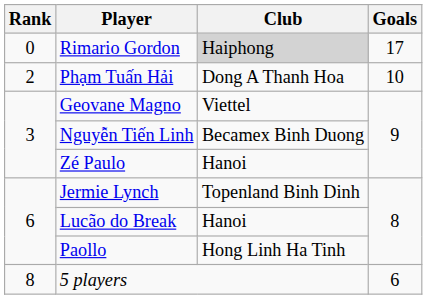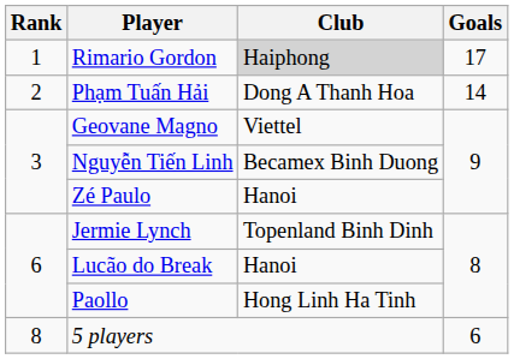 <table class="wikitable" style="text-align:center">
 <tr>
 <th>Rank</th>
 <th>Player</th>
 <th>Club</th>
 <th>Goals</th>
 </tr>
 <tr>
-<td>0</td>
+<td>1</td>
 <td align="left"> <a href='#'>Rimario Gordon</a></td>
 <td align="left" style="background: lightgrey;">Haiphong</td>
 <td>17</td>
 </tr>
 <tr>
 <td>2</td>
 <td align="left"> <a href='#'>Phạm Tuấn Hải</a></td>
 <td align="left">Dong A Thanh Hoa</td>
-<td>10</td>
+<td>14</td>
 </tr>
 <tr>
 <td rowspan=3>3</td>
 <td align="left"> <a href='#'>Geovane Magno</a></td>
 <td align="left">Viettel</td>
 <td rowspan=3>9</td>
 </tr>
 <tr>
 <td align="left"> <a href='#'>Nguyễn Tiến Linh</a></td>
 <td align="left">Becamex Binh Duong</td>
 </tr>
 <tr>
 <td align="left"> <a href='#'>Zé Paulo</a></td>
 <td align="left">Hanoi</td>
 </tr>
 <tr>
 <td rowspan=3>6</td>
 <td align="left"> <a href='#'>Jermie Lynch</a></td>
 <td align="left">Topenland Binh Dinh</td>
 <td rowspan=3>8</td>
 </tr>
 <tr>
 <td align="left"> <a href='#'>Lucão do Break</a></td>
 <td align="left">Hanoi</td>
 </tr>
 <tr>
 <td align="left"> <a href='#'>Paollo</a></td>
 <td align="left">Hong Linh Ha Tinh</td>
 </tr>
 <tr>
 <td>8</td>
 <td align="left" colspan="2"><em>5 players</em></td>
 <td>6</td>
 </tr>
 </table>
